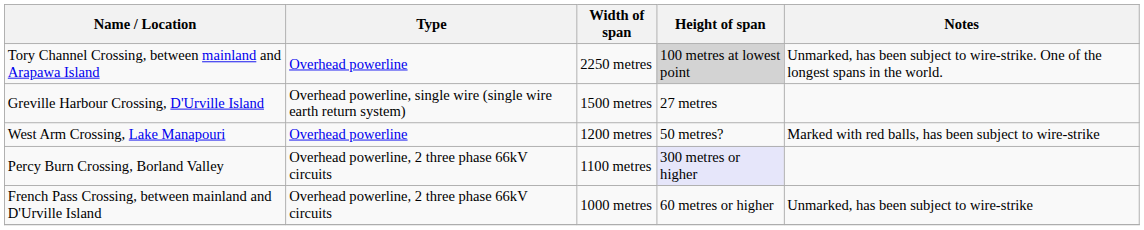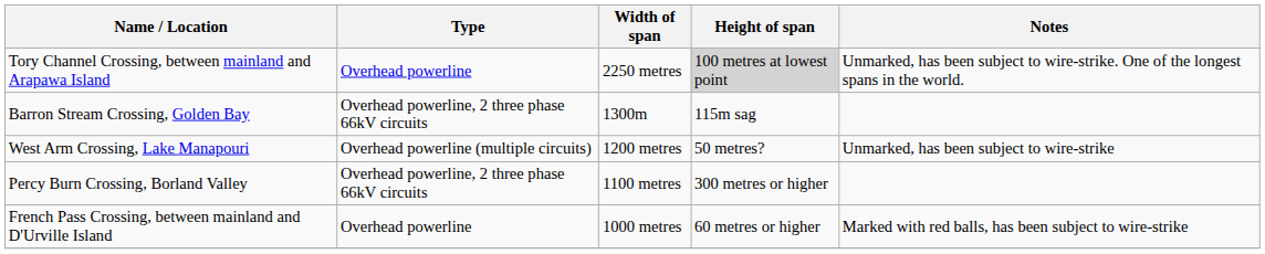 <table class="wikitable">
 <tr>
 <th>Name / Location</th>
 <th>Type</th>
 <th>Width of span</th>
 <th>Height of span</th>
 <th>Notes</th>
 </tr>
 <tr>
 <td>Tory Channel Crossing, between <a href='#'>mainland</a> and <a href='#'>Arapawa Island</a></td>
 <td><a href='#'>Overhead powerline</a></td>
 <td>2250 metres</td>
 <td style="background: lightgrey;">100 metres at lowest point</td>
 <td>Unmarked, has been subject to wire-strike. One of the longest spans in the world.</td>
 </tr>
 <tr>
-<td>Greville Harbour Crossing, <a href='#'>D'Urville Island</a></td>
-<td>Overhead powerline, single wire (single wire earth return system)</td>
-<td>1500 metres</td>
-<td>27 metres</td>
+<td>Barron Stream Crossing, <a href='#'>Golden Bay</a></td>
+<td>Overhead powerline, 2 three phase 66kV circuits</td>
+<td>1300m</td>
+<td>115m sag</td>
 <td></td>
 </tr>
 <tr>
 <td>West Arm Crossing, <a href='#'>Lake Manapouri</a></td>
-<td><a href='#'>Overhead powerline</a></td>
+<td>Overhead powerline (multiple circuits)</td>
 <td>1200 metres</td>
 <td>50 metres?</td>
-<td>Marked with red balls, has been subject to wire-strike</td>
+<td>Unmarked, has been subject to wire-strike</td>
 </tr>
 <tr>
 <td>Percy Burn Crossing, Borland Valley</td>
 <td>Overhead powerline, 2 three phase 66kV circuits</td>
 <td>1100 metres</td>
-<td style="background: lavender;">300 metres or higher</td>
+<td>300 metres or higher</td>
 <td></td>
 </tr>
 <tr>
 <td>French Pass Crossing, between mainland and D'Urville Island</td>
-<td>Overhead powerline, 2 three phase 66kV circuits</td>
+<td>Overhead powerline</td>
 <td>1000 metres</td>
 <td>60 metres or higher</td>
-<td>Unmarked, has been subject to wire-strike</td>
+<td>Marked with red balls, has been subject to wire-strike</td>
 </tr>
 <tr>
 </tr>
 </table>
